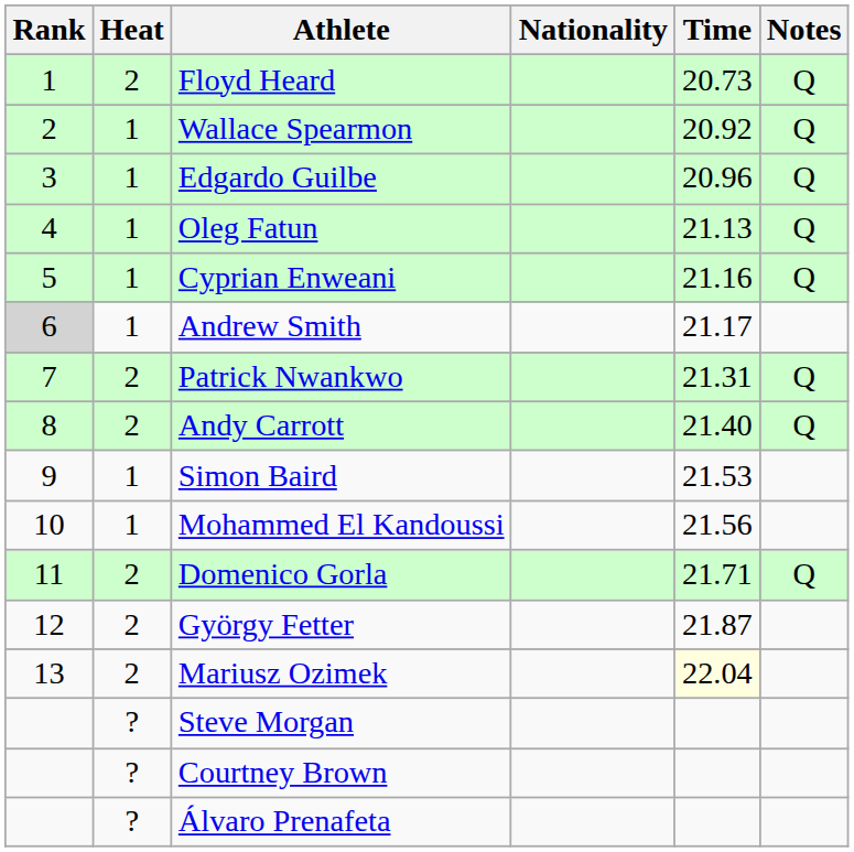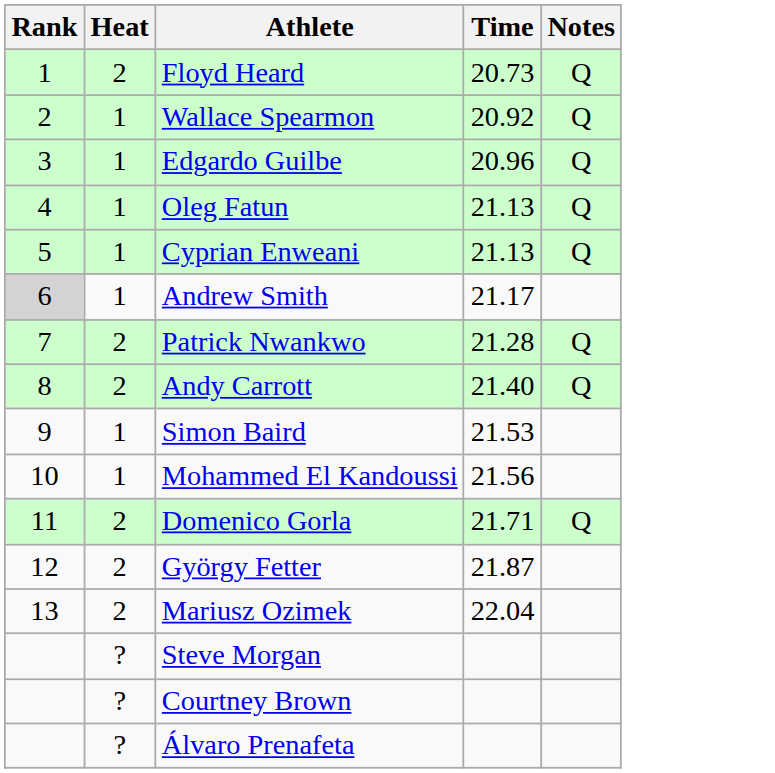 <table class="wikitable sortable" style="text-align:center">
 <tr>
 <th>Rank</th>
 <th>Heat</th>
 <th>Athlete</th>
-<th>Nationality</th>
 <th>Time</th>
 <th>Notes</th>
 </tr>
 <tr bgcolor=ccffcc>
 <td>1</td>
 <td>2</td>
 <td align=left><a href='#'>Floyd Heard</a></td>
-<td align=left></td>
 <td>20.73</td>
 <td>Q</td>
 </tr>
 <tr bgcolor=ccffcc>
 <td>2</td>
 <td>1</td>
 <td align=left><a href='#'>Wallace Spearmon</a></td>
-<td align=left></td>
 <td>20.92</td>
 <td>Q</td>
 </tr>
 <tr bgcolor=ccffcc>
 <td>3</td>
 <td>1</td>
 <td align=left><a href='#'>Edgardo Guilbe</a></td>
-<td align=left></td>
 <td>20.96</td>
 <td>Q</td>
 </tr>
 <tr bgcolor=ccffcc>
 <td>4</td>
 <td>1</td>
 <td align=left><a href='#'>Oleg Fatun</a></td>
-<td align=left></td>
 <td>21.13</td>
 <td>Q</td>
 </tr>
 <tr bgcolor=ccffcc>
 <td>5</td>
 <td>1</td>
 <td align=left><a href='#'>Cyprian Enweani</a></td>
-<td align=left></td>
-<td>21.16</td>
+<td>21.13</td>
 <td>Q</td>
 </tr>
 <tr>
 <td style="background: lightgrey;">6</td>
 <td>1</td>
 <td align=left><a href='#'>Andrew Smith</a></td>
-<td align=left></td>
 <td>21.17</td>
 <td></td>
 </tr>
 <tr bgcolor=ccffcc>
 <td>7</td>
 <td>2</td>
 <td align=left><a href='#'>Patrick Nwankwo</a></td>
-<td align=left></td>
-<td>21.31</td>
+<td>21.28</td>
 <td>Q</td>
 </tr>
 <tr bgcolor=ccffcc>
 <td>8</td>
 <td>2</td>
 <td align=left><a href='#'>Andy Carrott</a></td>
-<td align=left></td>
 <td>21.40</td>
 <td>Q</td>
 </tr>
 <tr>
 <td>9</td>
 <td>1</td>
 <td align=left><a href='#'>Simon Baird</a></td>
-<td align=left></td>
 <td>21.53</td>
 <td></td>
 </tr>
 <tr>
 <td>10</td>
 <td>1</td>
 <td align=left><a href='#'>Mohammed El Kandoussi</a></td>
-<td align=left></td>
 <td>21.56</td>
 <td></td>
 </tr>
 <tr bgcolor=ccffcc>
 <td>11</td>
 <td>2</td>
 <td align=left><a href='#'>Domenico Gorla</a></td>
-<td align=left></td>
 <td>21.71</td>
 <td>Q</td>
 </tr>
 <tr>
 <td>12</td>
 <td>2</td>
 <td align=left><a href='#'>György Fetter</a></td>
-<td align=left></td>
 <td>21.87</td>
 <td></td>
 </tr>
 <tr>
 <td>13</td>
 <td>2</td>
 <td align=left><a href='#'>Mariusz Ozimek</a></td>
-<td align=left></td>
-<td style="background: lightyellow;">22.04</td>
+<td>22.04</td>
 <td></td>
 </tr>
 <tr>
 <td></td>
 <td>?</td>
 <td align=left><a href='#'>Steve Morgan</a></td>
-<td align=left></td>
 <td></td>
 <td></td>
 </tr>
 <tr>
 <td></td>
 <td>?</td>
 <td align=left><a href='#'>Courtney Brown</a></td>
-<td align=left></td>
 <td></td>
 <td></td>
 </tr>
 <tr>
 <td></td>
 <td>?</td>
 <td align=left><a href='#'>Álvaro Prenafeta</a></td>
-<td align=left></td>
 <td></td>
 <td></td>
 </tr>
 </table>
